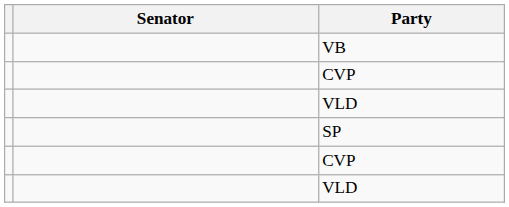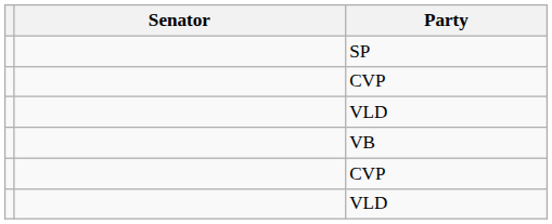 <table class="sortable wikitable" style="text-align:left; font-size:90%">
 <tr>
 <th></th>
 <th width="250">Senator</th>
 <th width="150">Party</th>
+</tr>
+<tr>
+<td></td>
+<td></td>
+<td>SP</td>
+</tr>
+<tr>
+<td></td>
+<td></td>
+<td>CVP</td>
+</tr>
+<tr>
+<td></td>
+<td></td>
+<td>VLD</td>
 </tr>
 <tr>
 <td></td>
 <td></td>
 <td>VB</td>
 </tr>
 <tr>
 <td></td>
 <td></td>
 <td>CVP</td>
 </tr>
 <tr>
 <td></td>
 <td></td>
 <td>VLD</td>
 </tr>
-<tr>
-<td></td>
-<td></td>
-<td>SP</td>
-</tr>
-<tr>
-<td></td>
-<td></td>
-<td>CVP</td>
-</tr>
-<tr>
-<td></td>
-<td></td>
-<td>VLD</td>
-</tr>
 </table>
